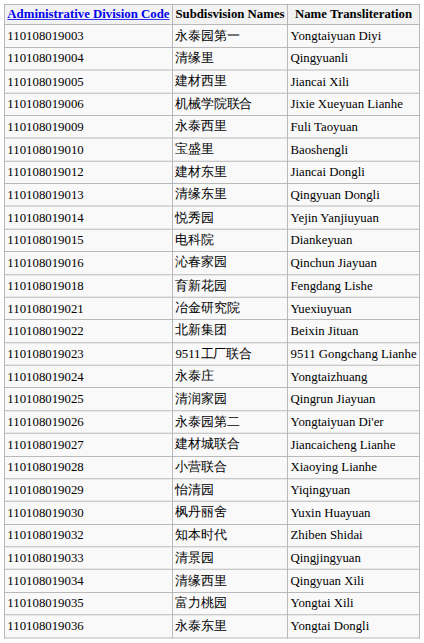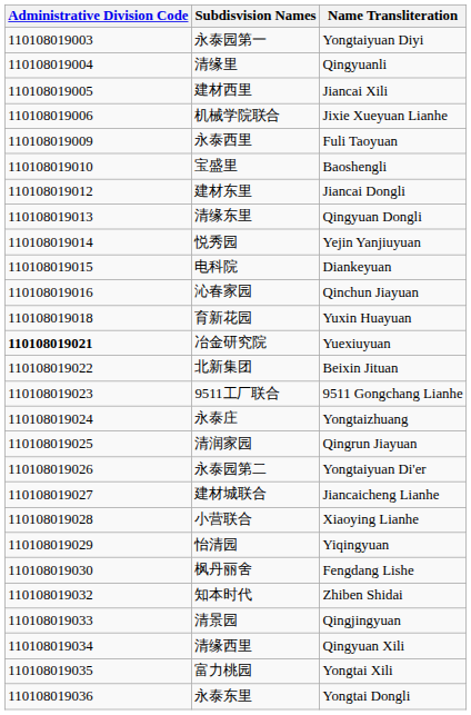 <table class="wikitable sortable">
 <tr>
 <th><a href='#'>Administrative Division Code</a></th>
 <th>Subdisvision Names</th>
 <th>Name Transliteration</th>
 </tr>
 <tr>
 <td>110108019003</td>
 <td>永泰园第一</td>
 <td>Yongtaiyuan Diyi</td>
 </tr>
 <tr>
 <td>110108019004</td>
 <td>清缘里</td>
 <td>Qingyuanli</td>
 </tr>
 <tr>
 <td>110108019005</td>
 <td>建材西里</td>
 <td>Jiancai Xili</td>
 </tr>
 <tr>
 <td>110108019006</td>
 <td>机械学院联合</td>
 <td>Jixie Xueyuan Lianhe</td>
 </tr>
 <tr>
 <td>110108019009</td>
 <td>永泰西里</td>
 <td>Fuli Taoyuan</td>
 </tr>
 <tr>
 <td>110108019010</td>
 <td>宝盛里</td>
 <td>Baoshengli</td>
 </tr>
 <tr>
 <td>110108019012</td>
 <td>建材东里</td>
 <td>Jiancai Dongli</td>
 </tr>
 <tr>
 <td>110108019013</td>
 <td>清缘东里</td>
 <td>Qingyuan Dongli</td>
 </tr>
 <tr>
 <td>110108019014</td>
 <td>悦秀园</td>
 <td>Yejin Yanjiuyuan</td>
 </tr>
 <tr>
 <td>110108019015</td>
 <td>电科院</td>
 <td>Diankeyuan</td>
 </tr>
 <tr>
 <td>110108019016</td>
 <td>沁春家园</td>
 <td>Qinchun Jiayuan</td>
 </tr>
 <tr>
 <td>110108019018</td>
 <td>育新花园</td>
-<td>Fengdang Lishe</td>
+<td>Yuxin Huayuan</td>
 </tr>
 <tr>
-<td>110108019021</td>
+<td><strong>110108019021</strong></td>
 <td>冶金研究院</td>
 <td>Yuexiuyuan</td>
 </tr>
 <tr>
 <td>110108019022</td>
 <td>北新集团</td>
 <td>Beixin Jituan</td>
 </tr>
 <tr>
 <td>110108019023</td>
 <td>9511工厂联合</td>
 <td>9511 Gongchang Lianhe</td>
 </tr>
 <tr>
 <td>110108019024</td>
 <td>永泰庄</td>
 <td>Yongtaizhuang</td>
 </tr>
 <tr>
 <td>110108019025</td>
 <td>清润家园</td>
 <td>Qingrun Jiayuan</td>
 </tr>
 <tr>
 <td>110108019026</td>
 <td>永泰园第二</td>
 <td>Yongtaiyuan Di'er</td>
 </tr>
 <tr>
 <td>110108019027</td>
 <td>建材城联合</td>
 <td>Jiancaicheng Lianhe</td>
 </tr>
 <tr>
 <td>110108019028</td>
 <td>小营联合</td>
 <td>Xiaoying Lianhe</td>
 </tr>
 <tr>
 <td>110108019029</td>
 <td>怡清园</td>
 <td>Yiqingyuan</td>
 </tr>
 <tr>
 <td>110108019030</td>
 <td>枫丹丽舍</td>
-<td>Yuxin Huayuan</td>
+<td>Fengdang Lishe</td>
 </tr>
 <tr>
 <td>110108019032</td>
 <td>知本时代</td>
 <td>Zhiben Shidai</td>
 </tr>
 <tr>
 <td>110108019033</td>
 <td>清景园</td>
 <td>Qingjingyuan</td>
 </tr>
 <tr>
 <td>110108019034</td>
 <td>清缘西里</td>
 <td>Qingyuan Xili</td>
 </tr>
 <tr>
 <td>110108019035</td>
 <td>富力桃园</td>
 <td>Yongtai Xili</td>
 </tr>
 <tr>
 <td>110108019036</td>
 <td>永泰东里</td>
 <td>Yongtai Dongli</td>
 </tr>
 </table>
